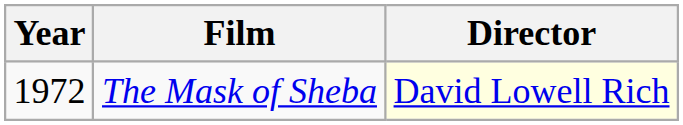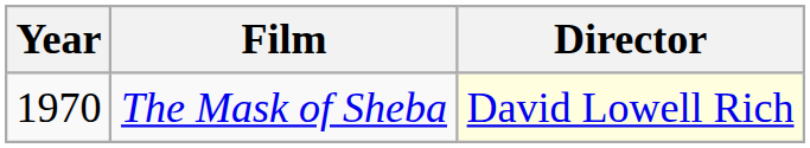 <table class="wikitable">
 <tr>
 <th>Year</th>
 <th>Film</th>
 <th>Director</th>
 </tr>
 <tr>
-<td>1972</td>
+<td>1970</td>
 <td><em><a href='#'>The Mask of Sheba</a></em></td>
 <td style="background: lightyellow;"><a href='#'>David Lowell Rich</a></td>
 </tr>
 </table>
